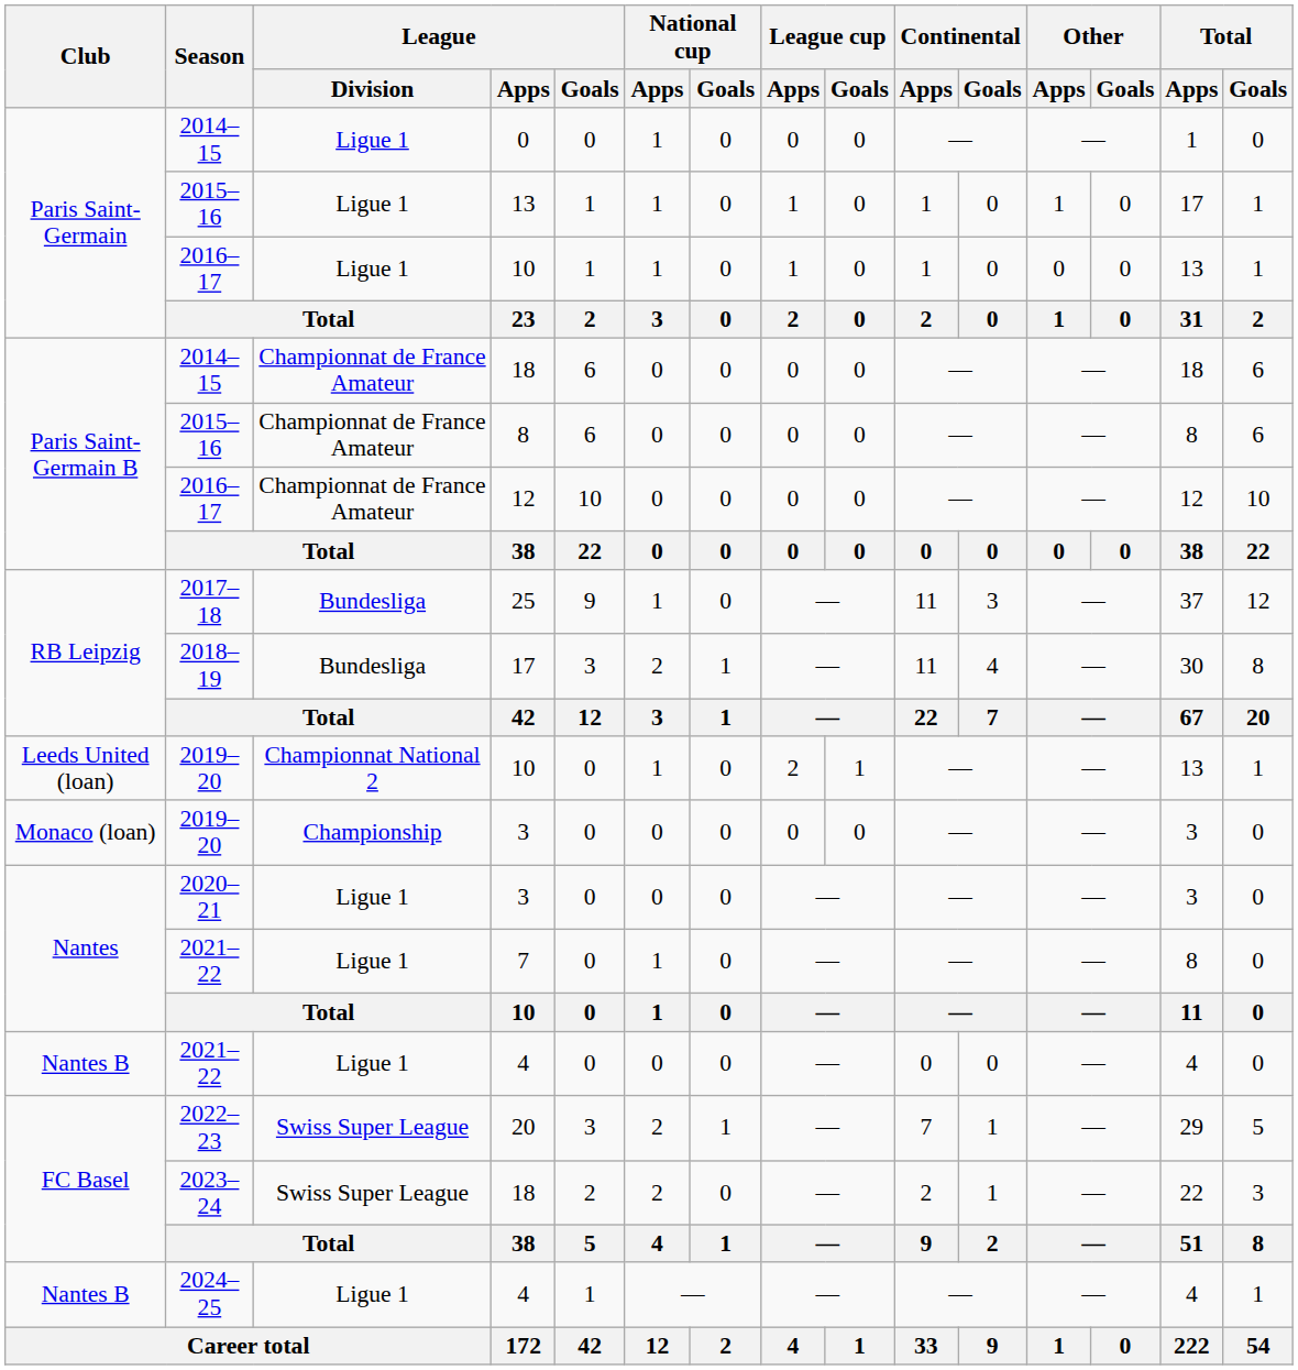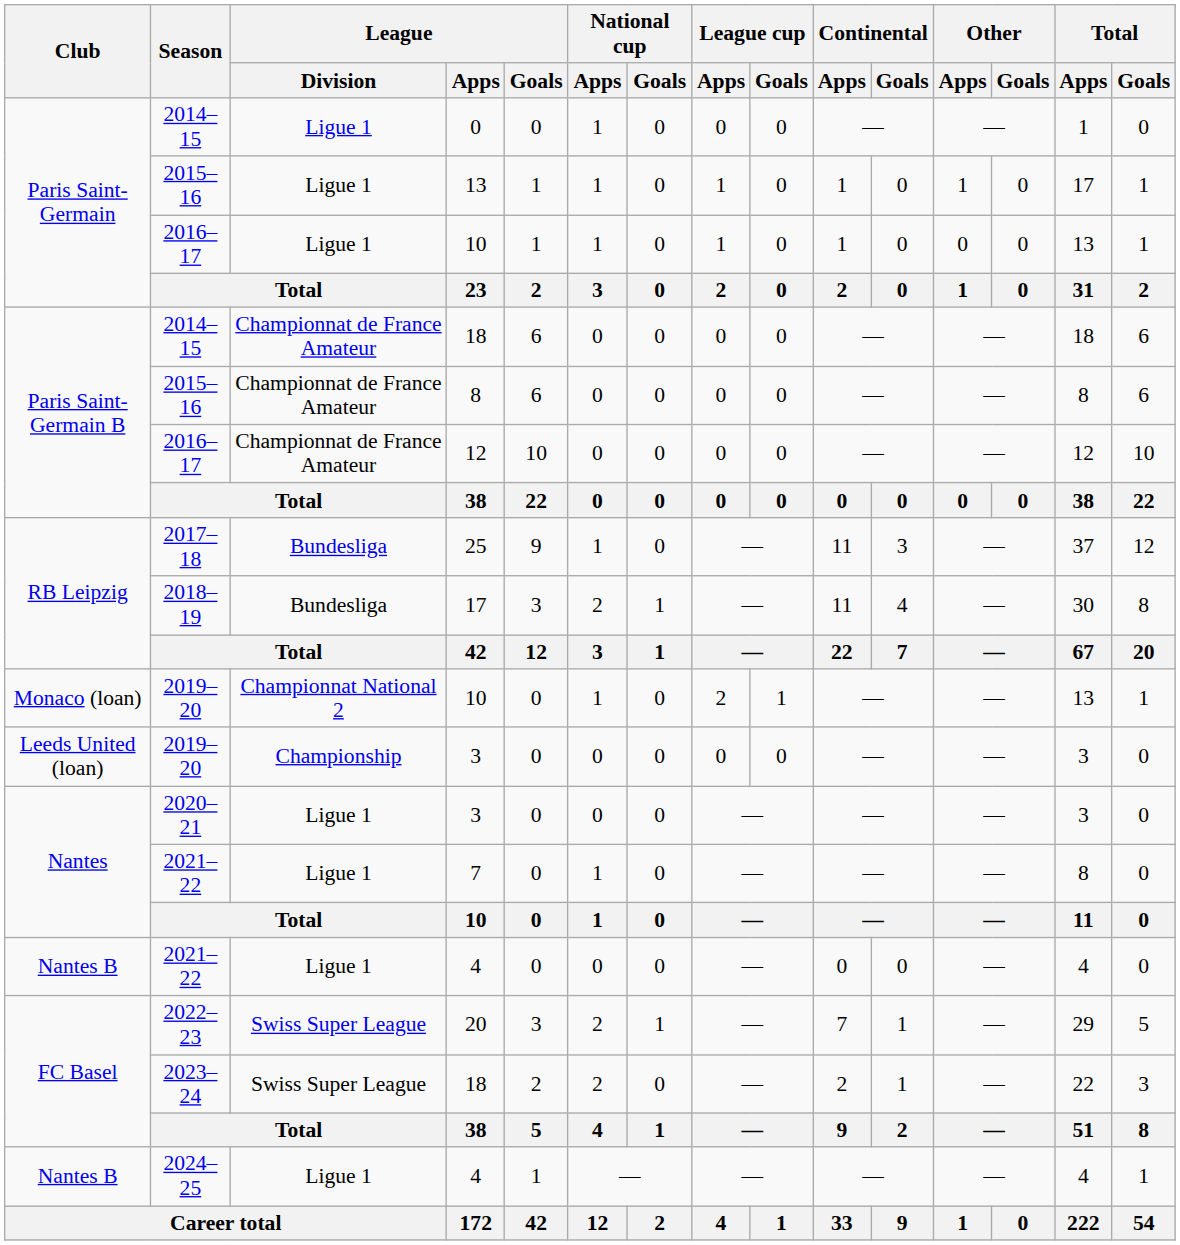 <table class="wikitable" style="text-align:center">
 <tr>
 <th rowspan="2">Club</th>
 <th rowspan="2">Season</th>
 <th colspan="3">League</th>
 <th colspan="2">National cup</th>
 <th colspan="2">League cup</th>
 <th colspan="2">Continental</th>
 <th colspan="2">Other</th>
 <th colspan="2">Total</th>
 </tr>
 <tr>
 <th>Division</th>
 <th>Apps</th>
 <th>Goals</th>
 <th>Apps</th>
 <th>Goals</th>
 <th>Apps</th>
 <th>Goals</th>
 <th>Apps</th>
 <th>Goals</th>
 <th>Apps</th>
 <th>Goals</th>
 <th>Apps</th>
 <th>Goals</th>
 </tr>
 <tr>
 <td rowspan="4"><a href='#'>Paris Saint-Germain</a></td>
 <td><a href='#'>2014–15</a></td>
 <td><a href='#'>Ligue 1</a></td>
 <td>0</td>
 <td>0</td>
 <td>1</td>
 <td>0</td>
 <td>0</td>
 <td>0</td>
 <td colspan="2">—</td>
 <td colspan="2">—</td>
 <td>1</td>
 <td>0</td>
 </tr>
 <tr>
 <td><a href='#'>2015–16</a></td>
 <td>Ligue 1</td>
 <td>13</td>
 <td>1</td>
 <td>1</td>
 <td>0</td>
 <td>1</td>
 <td>0</td>
 <td>1</td>
 <td>0</td>
 <td>1</td>
 <td>0</td>
 <td>17</td>
 <td>1</td>
 </tr>
 <tr>
 <td><a href='#'>2016–17</a></td>
 <td>Ligue 1</td>
 <td>10</td>
 <td>1</td>
 <td>1</td>
 <td>0</td>
 <td>1</td>
 <td>0</td>
 <td>1</td>
 <td>0</td>
 <td>0</td>
 <td>0</td>
 <td>13</td>
 <td>1</td>
 </tr>
 <tr>
 <th colspan="2">Total</th>
 <th>23</th>
 <th>2</th>
 <th>3</th>
 <th>0</th>
 <th>2</th>
 <th>0</th>
 <th>2</th>
 <th>0</th>
 <th>1</th>
 <th>0</th>
 <th>31</th>
 <th>2</th>
 </tr>
 <tr>
 <td rowspan="4"><a href='#'>Paris Saint-Germain B</a></td>
 <td><a href='#'>2014–15</a></td>
 <td><a href='#'>Championnat de France Amateur</a></td>
 <td>18</td>
 <td>6</td>
 <td>0</td>
 <td>0</td>
 <td>0</td>
 <td>0</td>
 <td colspan="2">—</td>
 <td colspan="2">—</td>
 <td>18</td>
 <td>6</td>
 </tr>
 <tr>
 <td><a href='#'>2015–16</a></td>
 <td>Championnat de France Amateur</td>
 <td>8</td>
 <td>6</td>
 <td>0</td>
 <td>0</td>
 <td>0</td>
 <td>0</td>
 <td colspan="2">—</td>
 <td colspan="2">—</td>
 <td>8</td>
 <td>6</td>
 </tr>
 <tr>
 <td><a href='#'>2016–17</a></td>
 <td>Championnat de France Amateur</td>
 <td>12</td>
 <td>10</td>
 <td>0</td>
 <td>0</td>
 <td>0</td>
 <td>0</td>
 <td colspan="2">—</td>
 <td colspan="2">—</td>
 <td>12</td>
 <td>10</td>
 </tr>
 <tr>
 <th colspan="2">Total</th>
 <th>38</th>
 <th>22</th>
 <th>0</th>
 <th>0</th>
 <th>0</th>
 <th>0</th>
 <th>0</th>
 <th>0</th>
 <th>0</th>
 <th>0</th>
 <th>38</th>
 <th>22</th>
 </tr>
 <tr>
 <td rowspan="3"><a href='#'>RB Leipzig</a></td>
 <td><a href='#'>2017–18</a></td>
 <td><a href='#'>Bundesliga</a></td>
 <td>25</td>
 <td>9</td>
 <td>1</td>
 <td>0</td>
 <td colspan="2">—</td>
 <td>11</td>
 <td>3</td>
 <td colspan="2">—</td>
 <td>37</td>
 <td>12</td>
 </tr>
 <tr>
 <td><a href='#'>2018–19</a></td>
 <td>Bundesliga</td>
 <td>17</td>
 <td>3</td>
 <td>2</td>
 <td>1</td>
 <td colspan="2">—</td>
 <td>11</td>
 <td>4</td>
 <td colspan="2">—</td>
 <td>30</td>
 <td>8</td>
 </tr>
 <tr>
 <th colspan="2">Total</th>
 <th>42</th>
 <th>12</th>
 <th>3</th>
 <th>1</th>
 <th colspan="2">—</th>
 <th>22</th>
 <th>7</th>
 <th colspan="2">—</th>
 <th>67</th>
 <th>20</th>
 </tr>
 <tr>
-<td><a href='#'>Leeds United</a> (loan)</td>
+<td><a href='#'>Monaco</a> (loan)</td>
 <td><a href='#'>2019–20</a></td>
 <td><a href='#'>Championnat National 2</a></td>
 <td>10</td>
 <td>0</td>
 <td>1</td>
 <td>0</td>
 <td>2</td>
 <td>1</td>
 <td colspan="2">—</td>
 <td colspan="2">—</td>
 <td>13</td>
 <td>1</td>
 </tr>
 <tr>
-<td><a href='#'>Monaco</a> (loan)</td>
+<td><a href='#'>Leeds United</a> (loan)</td>
 <td><a href='#'>2019–20</a></td>
 <td><a href='#'>Championship</a></td>
 <td>3</td>
 <td>0</td>
 <td>0</td>
 <td>0</td>
 <td>0</td>
 <td>0</td>
 <td colspan="2">—</td>
 <td colspan="2">—</td>
 <td>3</td>
 <td>0</td>
 </tr>
 <tr>
 <td rowspan="3"><a href='#'>Nantes</a></td>
 <td><a href='#'>2020–21</a></td>
 <td>Ligue 1</td>
 <td>3</td>
 <td>0</td>
 <td>0</td>
 <td>0</td>
 <td colspan="2">—</td>
 <td colspan="2">—</td>
 <td colspan="2">—</td>
 <td>3</td>
 <td>0</td>
 </tr>
 <tr>
 <td><a href='#'>2021–22</a></td>
 <td>Ligue 1</td>
 <td>7</td>
 <td>0</td>
 <td>1</td>
 <td>0</td>
 <td colspan="2">—</td>
 <td colspan="2">—</td>
 <td colspan="2">—</td>
 <td>8</td>
 <td>0</td>
 </tr>
 <tr>
 <th colspan="2">Total</th>
 <th>10</th>
 <th>0</th>
 <th>1</th>
 <th>0</th>
 <th colspan="2">—</th>
 <th colspan="2">—</th>
 <th colspan="2">—</th>
 <th>11</th>
 <th>0</th>
 </tr>
 <tr>
 <td><a href='#'>Nantes B</a></td>
 <td><a href='#'>2021–22</a></td>
 <td>Ligue 1</td>
 <td>4</td>
 <td>0</td>
 <td>0</td>
 <td>0</td>
 <td colspan="2">—</td>
 <td>0</td>
 <td>0</td>
 <td colspan="2">—</td>
 <td>4</td>
 <td>0</td>
 </tr>
 <tr>
 <td rowspan="3"><a href='#'>FC Basel</a></td>
 <td><a href='#'>2022–23</a></td>
 <td><a href='#'>Swiss Super League</a></td>
 <td>20</td>
 <td>3</td>
 <td>2</td>
 <td>1</td>
 <td colspan="2">—</td>
 <td>7</td>
 <td>1</td>
 <td colspan="2">—</td>
 <td>29</td>
 <td>5</td>
 </tr>
 <tr>
 <td><a href='#'>2023–24</a></td>
 <td>Swiss Super League</td>
 <td>18</td>
 <td>2</td>
 <td>2</td>
 <td>0</td>
 <td colspan="2">—</td>
 <td>2</td>
 <td>1</td>
 <td colspan="2">—</td>
 <td>22</td>
 <td>3</td>
 </tr>
 <tr>
 <th colspan="2">Total</th>
 <th>38</th>
 <th>5</th>
 <th>4</th>
 <th>1</th>
 <th colspan="2">—</th>
 <th>9</th>
 <th>2</th>
 <th colspan="2">—</th>
 <th>51</th>
 <th>8</th>
 </tr>
 <tr>
 <td><a href='#'>Nantes B</a></td>
 <td><a href='#'>2024–25</a></td>
 <td>Ligue 1</td>
 <td>4</td>
 <td>1</td>
 <td colspan="2">—</td>
 <td colspan="2">—</td>
 <td colspan="2">—</td>
 <td colspan="2">—</td>
 <td>4</td>
 <td>1</td>
 </tr>
 <tr>
 <th colspan="3">Career total</th>
 <th>172</th>
 <th>42</th>
 <th>12</th>
 <th>2</th>
 <th>4</th>
 <th>1</th>
 <th>33</th>
 <th>9</th>
 <th>1</th>
 <th>0</th>
 <th>222</th>
 <th>54</th>
 </tr>
 </table>
